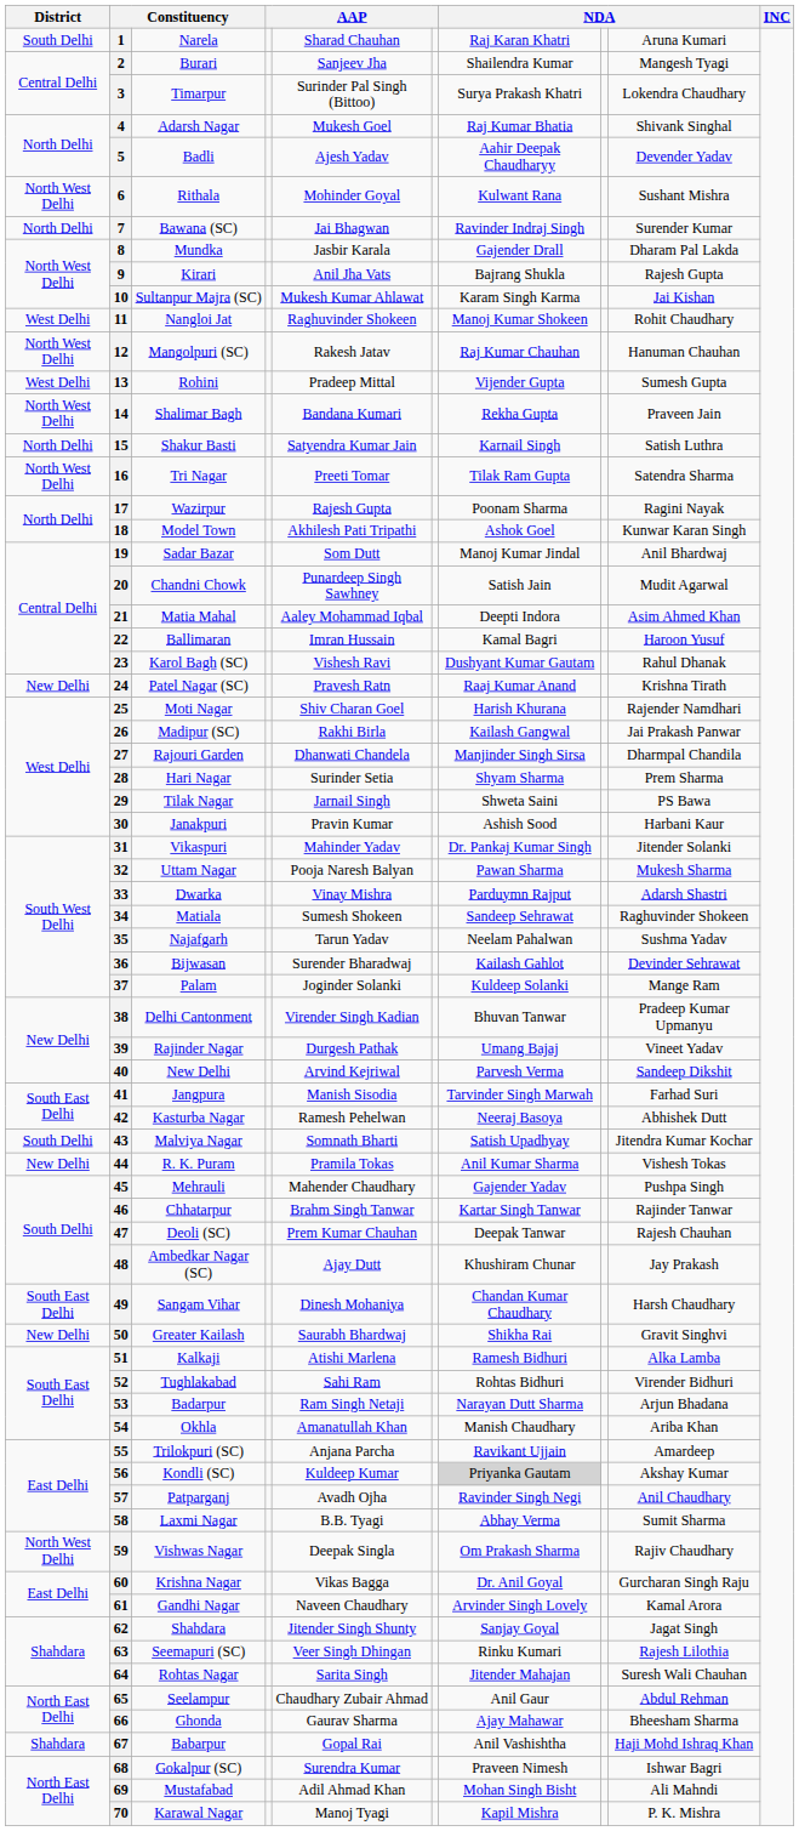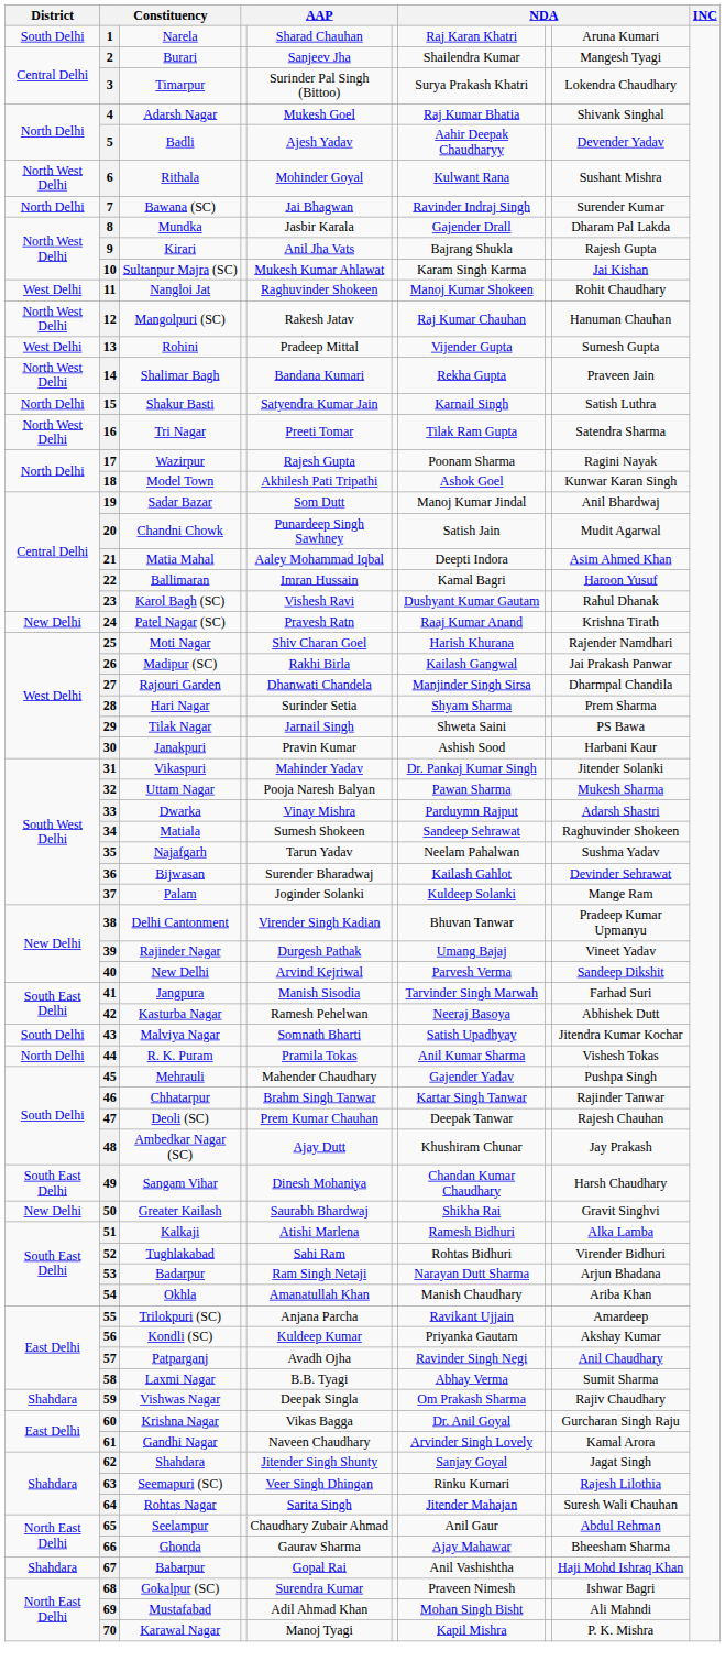 <table class="wikitable mw-collapsible mw-collapsed sortable" style="text-align:center;">
 <tr>
 <th>District</th>
 <th colspan="2">Constituency</th>
 <th colspan="3"><a href='#'>AAP</a></th>
 <th colspan="3"><a href='#'>NDA</a></th>
 <th colspan="3"><a href='#'>INC</a></th>
 </tr>
 <tr>
 <td><a href='#'>South Delhi</a></td>
 <th>1</th>
 <td><a href='#'>Narela</a></td>
 <td></td>
 <td><a href='#'>Sharad Chauhan</a></td>
 <td></td>
 <td><a href='#'>Raj Karan Khatri</a></td>
 <td></td>
 <td>Aruna Kumari</td>
 </tr>
 <tr>
 <td rowspan=2><a href='#'>Central Delhi</a></td>
 <th>2</th>
 <td><a href='#'>Burari</a></td>
 <td></td>
 <td><a href='#'>Sanjeev Jha</a></td>
 <td></td>
 <td>Shailendra Kumar</td>
 <td></td>
 <td>Mangesh Tyagi</td>
 </tr>
 <tr>
 <th>3</th>
 <td><a href='#'>Timarpur</a></td>
 <td></td>
 <td>Surinder Pal Singh (Bittoo)</td>
 <td></td>
 <td>Surya Prakash Khatri</td>
 <td></td>
 <td>Lokendra Chaudhary</td>
 </tr>
 <tr>
 <td rowspan=2><a href='#'>North Delhi</a></td>
 <th>4</th>
 <td><a href='#'>Adarsh Nagar</a></td>
 <td></td>
 <td><a href='#'>Mukesh Goel</a></td>
 <td></td>
 <td><a href='#'>Raj Kumar Bhatia</a></td>
 <td></td>
 <td>Shivank Singhal</td>
 </tr>
 <tr>
 <th>5</th>
 <td><a href='#'>Badli</a></td>
 <td></td>
 <td><a href='#'>Ajesh Yadav</a></td>
 <td></td>
 <td><a href='#'>Aahir Deepak Chaudharyy</a></td>
 <td></td>
 <td><a href='#'>Devender Yadav</a></td>
 </tr>
 <tr>
 <td><a href='#'>North West Delhi</a></td>
 <th>6</th>
 <td><a href='#'>Rithala</a></td>
 <td></td>
 <td><a href='#'>Mohinder Goyal</a></td>
 <td></td>
 <td><a href='#'>Kulwant Rana</a></td>
 <td></td>
 <td>Sushant Mishra</td>
 </tr>
 <tr>
 <td><a href='#'>North Delhi</a></td>
 <th>7</th>
 <td><a href='#'>Bawana</a> (SC)</td>
 <td></td>
 <td><a href='#'>Jai Bhagwan</a></td>
 <td></td>
 <td><a href='#'>Ravinder Indraj Singh</a></td>
 <td></td>
 <td>Surender Kumar</td>
 </tr>
 <tr>
 <td rowspan=3><a href='#'>North West Delhi</a></td>
 <th>8</th>
 <td><a href='#'>Mundka</a></td>
 <td></td>
 <td>Jasbir Karala</td>
 <td></td>
 <td><a href='#'>Gajender Drall</a></td>
 <td></td>
 <td>Dharam Pal Lakda</td>
 </tr>
 <tr>
 <th>9</th>
 <td><a href='#'>Kirari</a></td>
 <td></td>
 <td><a href='#'>Anil Jha Vats</a></td>
 <td></td>
 <td>Bajrang Shukla</td>
 <td></td>
 <td>Rajesh Gupta</td>
 </tr>
 <tr>
 <th>10</th>
 <td><a href='#'>Sultanpur Majra</a> (SC)</td>
 <td></td>
 <td><a href='#'>Mukesh Kumar Ahlawat</a></td>
 <td></td>
 <td>Karam Singh Karma</td>
 <td></td>
 <td><a href='#'>Jai Kishan</a></td>
 </tr>
 <tr>
 <td><a href='#'>West Delhi</a></td>
 <th>11</th>
 <td><a href='#'>Nangloi Jat</a></td>
 <td></td>
 <td><a href='#'>Raghuvinder Shokeen</a></td>
 <td></td>
 <td><a href='#'>Manoj Kumar Shokeen</a></td>
 <td></td>
 <td>Rohit Chaudhary</td>
 </tr>
 <tr>
 <td><a href='#'>North West Delhi</a></td>
 <th>12</th>
 <td><a href='#'>Mangolpuri</a> (SC)</td>
 <td></td>
 <td>Rakesh Jatav</td>
 <td></td>
 <td><a href='#'>Raj Kumar Chauhan</a></td>
 <td></td>
 <td>Hanuman Chauhan</td>
 </tr>
 <tr>
 <td><a href='#'>West Delhi</a></td>
 <th>13</th>
 <td><a href='#'>Rohini</a></td>
 <td></td>
 <td>Pradeep Mittal</td>
 <td></td>
 <td><a href='#'>Vijender Gupta</a></td>
 <td></td>
 <td>Sumesh Gupta</td>
 </tr>
 <tr>
 <td><a href='#'>North West Delhi</a></td>
 <th>14</th>
 <td><a href='#'>Shalimar Bagh</a></td>
 <td></td>
 <td><a href='#'>Bandana Kumari</a></td>
 <td></td>
 <td><a href='#'>Rekha Gupta</a></td>
 <td></td>
 <td>Praveen Jain</td>
 </tr>
 <tr>
 <td><a href='#'>North Delhi</a></td>
 <th>15</th>
 <td><a href='#'>Shakur Basti</a></td>
 <td></td>
 <td><a href='#'>Satyendra Kumar Jain</a></td>
 <td></td>
 <td><a href='#'>Karnail Singh</a></td>
 <td></td>
 <td>Satish Luthra</td>
 </tr>
 <tr>
 <td><a href='#'>North West Delhi</a></td>
 <th>16</th>
 <td><a href='#'>Tri Nagar</a></td>
 <td></td>
 <td><a href='#'>Preeti Tomar</a></td>
 <td></td>
 <td><a href='#'>Tilak Ram Gupta</a></td>
 <td></td>
 <td>Satendra Sharma</td>
 </tr>
 <tr>
 <td rowspan="2"><a href='#'>North Delhi</a></td>
 <th>17</th>
 <td><a href='#'>Wazirpur</a></td>
 <td></td>
 <td><a href='#'>Rajesh Gupta</a></td>
 <td></td>
 <td>Poonam Sharma</td>
 <td></td>
 <td>Ragini Nayak</td>
 </tr>
 <tr>
 <th>18</th>
 <td><a href='#'>Model Town</a></td>
 <td></td>
 <td><a href='#'>Akhilesh Pati Tripathi</a></td>
 <td></td>
 <td><a href='#'>Ashok Goel</a></td>
 <td></td>
 <td>Kunwar Karan Singh</td>
 </tr>
 <tr>
 <td rowspan=5><a href='#'>Central Delhi</a></td>
 <th>19</th>
 <td><a href='#'>Sadar Bazar</a></td>
 <td></td>
 <td><a href='#'>Som Dutt</a></td>
 <td></td>
 <td>Manoj Kumar Jindal</td>
 <td></td>
 <td>Anil Bhardwaj</td>
 </tr>
 <tr>
 <th>20</th>
 <td><a href='#'>Chandni Chowk</a></td>
 <td></td>
 <td><a href='#'>Punardeep Singh Sawhney</a></td>
 <td></td>
 <td>Satish Jain</td>
 <td></td>
 <td>Mudit Agarwal</td>
 </tr>
 <tr>
 <th>21</th>
 <td><a href='#'>Matia Mahal</a></td>
 <td></td>
 <td><a href='#'>Aaley Mohammad Iqbal</a></td>
 <td></td>
 <td>Deepti Indora</td>
 <td></td>
 <td><a href='#'>Asim Ahmed Khan</a></td>
 </tr>
 <tr>
 <th>22</th>
 <td><a href='#'>Ballimaran</a></td>
 <td></td>
 <td><a href='#'>Imran Hussain</a></td>
 <td></td>
 <td>Kamal Bagri</td>
 <td></td>
 <td><a href='#'>Haroon Yusuf</a></td>
 </tr>
 <tr>
 <th>23</th>
 <td><a href='#'>Karol Bagh</a> (SC)</td>
 <td></td>
 <td><a href='#'>Vishesh Ravi</a></td>
 <td></td>
 <td><a href='#'>Dushyant Kumar Gautam</a></td>
 <td></td>
 <td>Rahul Dhanak</td>
 </tr>
 <tr>
 <td><a href='#'>New Delhi</a></td>
 <th>24</th>
 <td><a href='#'>Patel Nagar</a> (SC)</td>
 <td></td>
 <td><a href='#'>Pravesh Ratn</a></td>
 <td></td>
 <td><a href='#'>Raaj Kumar Anand</a></td>
 <td></td>
 <td>Krishna Tirath</td>
 </tr>
 <tr>
 <td rowspan=6><a href='#'>West Delhi</a></td>
 <th>25</th>
 <td><a href='#'>Moti Nagar</a></td>
 <td></td>
 <td><a href='#'>Shiv Charan Goel</a></td>
 <td></td>
 <td><a href='#'>Harish Khurana</a></td>
 <td></td>
 <td>Rajender Namdhari</td>
 </tr>
 <tr>
 <th>26</th>
 <td><a href='#'>Madipur</a> (SC)</td>
 <td></td>
 <td><a href='#'>Rakhi Birla</a></td>
 <td></td>
 <td><a href='#'>Kailash Gangwal</a></td>
 <td></td>
 <td>Jai Prakash Panwar</td>
 </tr>
 <tr>
 <th>27</th>
 <td><a href='#'>Rajouri Garden</a></td>
 <td></td>
 <td><a href='#'>Dhanwati Chandela</a></td>
 <td></td>
 <td><a href='#'>Manjinder Singh Sirsa</a></td>
 <td></td>
 <td>Dharmpal Chandila</td>
 </tr>
 <tr>
 <th>28</th>
 <td><a href='#'>Hari Nagar</a></td>
 <td></td>
 <td>Surinder Setia</td>
 <td></td>
 <td><a href='#'>Shyam Sharma</a></td>
 <td></td>
 <td>Prem Sharma</td>
 </tr>
 <tr>
 <th>29</th>
 <td><a href='#'>Tilak Nagar</a></td>
 <td></td>
 <td><a href='#'>Jarnail Singh</a></td>
 <td></td>
 <td>Shweta Saini</td>
 <td></td>
 <td>PS Bawa</td>
 </tr>
 <tr>
 <th>30</th>
 <td><a href='#'>Janakpuri</a></td>
 <td></td>
 <td>Pravin Kumar</td>
 <td></td>
 <td>Ashish Sood</td>
 <td></td>
 <td>Harbani Kaur</td>
 </tr>
 <tr>
 <td rowspan=7><a href='#'>South West Delhi</a></td>
 <th>31</th>
 <td><a href='#'>Vikaspuri</a></td>
 <td></td>
 <td><a href='#'>Mahinder Yadav</a></td>
 <td></td>
 <td><a href='#'>Dr. Pankaj Kumar Singh</a></td>
 <td></td>
 <td>Jitender Solanki</td>
 </tr>
 <tr>
 <th>32</th>
 <td><a href='#'>Uttam Nagar</a></td>
 <td></td>
 <td>Pooja Naresh Balyan</td>
 <td></td>
 <td><a href='#'>Pawan Sharma</a></td>
 <td></td>
 <td><a href='#'>Mukesh Sharma</a></td>
 </tr>
 <tr>
 <th>33</th>
 <td><a href='#'>Dwarka</a></td>
 <td></td>
 <td><a href='#'>Vinay Mishra</a></td>
 <td></td>
 <td><a href='#'>Parduymn Rajput</a></td>
 <td></td>
 <td><a href='#'>Adarsh Shastri</a></td>
 </tr>
 <tr>
 <th>34</th>
 <td><a href='#'>Matiala</a></td>
 <td></td>
 <td>Sumesh Shokeen</td>
 <td></td>
 <td><a href='#'>Sandeep Sehrawat</a></td>
 <td></td>
 <td>Raghuvinder Shokeen</td>
 </tr>
 <tr>
 <th>35</th>
 <td><a href='#'>Najafgarh</a></td>
 <td></td>
 <td>Tarun Yadav</td>
 <td></td>
 <td>Neelam Pahalwan</td>
 <td></td>
 <td>Sushma Yadav</td>
 </tr>
 <tr>
 <th>36</th>
 <td><a href='#'>Bijwasan</a></td>
 <td></td>
 <td>Surender Bharadwaj</td>
 <td></td>
 <td><a href='#'>Kailash Gahlot</a></td>
 <td></td>
 <td><a href='#'>Devinder Sehrawat</a></td>
 </tr>
 <tr>
 <th>37</th>
 <td><a href='#'>Palam</a></td>
 <td></td>
 <td>Joginder Solanki</td>
 <td></td>
 <td><a href='#'>Kuldeep Solanki</a></td>
 <td></td>
 <td>Mange Ram</td>
 </tr>
 <tr>
 <td rowspan=3><a href='#'>New Delhi</a></td>
 <th>38</th>
 <td><a href='#'>Delhi Cantonment</a></td>
 <td></td>
 <td><a href='#'>Virender Singh Kadian</a></td>
 <td></td>
 <td>Bhuvan Tanwar</td>
 <td></td>
 <td>Pradeep Kumar Upmanyu</td>
 </tr>
 <tr>
 <th>39</th>
 <td><a href='#'>Rajinder Nagar</a></td>
 <td></td>
 <td><a href='#'>Durgesh Pathak</a></td>
 <td></td>
 <td><a href='#'>Umang Bajaj</a></td>
 <td></td>
 <td>Vineet Yadav</td>
 </tr>
 <tr>
 <th>40</th>
 <td><a href='#'>New Delhi</a></td>
 <td></td>
 <td><a href='#'>Arvind Kejriwal</a></td>
 <td></td>
 <td><a href='#'>Parvesh Verma</a></td>
 <td></td>
 <td><a href='#'>Sandeep Dikshit</a></td>
 </tr>
 <tr>
 <td rowspan=2><a href='#'>South East Delhi</a></td>
 <th>41</th>
 <td><a href='#'>Jangpura</a></td>
 <td></td>
 <td><a href='#'>Manish Sisodia</a></td>
 <td></td>
 <td><a href='#'>Tarvinder Singh Marwah</a></td>
 <td></td>
 <td>Farhad Suri</td>
 </tr>
 <tr>
 <th>42</th>
 <td><a href='#'>Kasturba Nagar</a></td>
 <td></td>
 <td>Ramesh Pehelwan</td>
 <td></td>
 <td><a href='#'>Neeraj Basoya</a></td>
 <td></td>
 <td>Abhishek Dutt</td>
 </tr>
 <tr>
 <td><a href='#'>South Delhi</a></td>
 <th>43</th>
 <td><a href='#'>Malviya Nagar</a></td>
 <td></td>
 <td><a href='#'>Somnath Bharti</a></td>
 <td></td>
 <td><a href='#'>Satish Upadhyay</a></td>
 <td></td>
 <td>Jitendra Kumar Kochar</td>
 </tr>
 <tr>
-<td><a href='#'>New Delhi</a></td>
+<td><a href='#'>North Delhi</a></td>
 <th>44</th>
 <td><a href='#'>R. K. Puram</a></td>
 <td></td>
 <td><a href='#'>Pramila Tokas</a></td>
 <td></td>
 <td><a href='#'>Anil Kumar Sharma</a></td>
 <td></td>
 <td>Vishesh Tokas</td>
 </tr>
 <tr>
 <td rowspan=4><a href='#'>South Delhi</a></td>
 <th>45</th>
 <td><a href='#'>Mehrauli</a></td>
 <td></td>
 <td>Mahender Chaudhary</td>
 <td></td>
 <td><a href='#'>Gajender Yadav</a></td>
 <td></td>
 <td>Pushpa Singh</td>
 </tr>
 <tr>
 <th>46</th>
 <td><a href='#'>Chhatarpur</a></td>
 <td></td>
 <td><a href='#'>Brahm Singh Tanwar</a></td>
 <td></td>
 <td><a href='#'>Kartar Singh Tanwar</a></td>
 <td></td>
 <td>Rajinder Tanwar</td>
 </tr>
 <tr>
 <th>47</th>
 <td><a href='#'>Deoli</a> (SC)</td>
 <td></td>
 <td><a href='#'>Prem Kumar Chauhan</a></td>
 <td></td>
 <td>Deepak Tanwar</td>
 <td></td>
 <td>Rajesh Chauhan</td>
 </tr>
 <tr>
 <th>48</th>
 <td><a href='#'>Ambedkar Nagar</a> (SC)</td>
 <td></td>
 <td><a href='#'>Ajay Dutt</a></td>
 <td></td>
 <td>Khushiram Chunar</td>
 <td></td>
 <td>Jay Prakash</td>
 </tr>
 <tr>
 <td><a href='#'>South East Delhi</a></td>
 <th>49</th>
 <td><a href='#'>Sangam Vihar</a></td>
 <td></td>
 <td><a href='#'>Dinesh Mohaniya</a></td>
 <td></td>
 <td><a href='#'>Chandan Kumar Chaudhary</a></td>
 <td></td>
 <td>Harsh Chaudhary</td>
 </tr>
 <tr>
 <td><a href='#'>New Delhi</a></td>
 <th>50</th>
 <td><a href='#'>Greater Kailash</a></td>
 <td></td>
 <td><a href='#'>Saurabh Bhardwaj</a></td>
 <td></td>
 <td><a href='#'>Shikha Rai</a></td>
 <td></td>
 <td>Gravit Singhvi</td>
 </tr>
 <tr>
 <td rowspan=4><a href='#'>South East Delhi</a></td>
 <th>51</th>
 <td><a href='#'>Kalkaji</a></td>
 <td></td>
 <td><a href='#'>Atishi Marlena</a></td>
 <td></td>
 <td><a href='#'>Ramesh Bidhuri</a></td>
 <td></td>
 <td><a href='#'>Alka Lamba</a></td>
 </tr>
 <tr>
 <th>52</th>
 <td><a href='#'>Tughlakabad</a></td>
 <td></td>
 <td><a href='#'>Sahi Ram</a></td>
 <td></td>
 <td>Rohtas Bidhuri</td>
 <td></td>
 <td>Virender Bidhuri</td>
 </tr>
 <tr>
 <th>53</th>
 <td><a href='#'>Badarpur</a></td>
 <td></td>
 <td><a href='#'>Ram Singh Netaji</a></td>
 <td></td>
 <td><a href='#'>Narayan Dutt Sharma</a></td>
 <td></td>
 <td>Arjun Bhadana</td>
 </tr>
 <tr>
 <th>54</th>
 <td><a href='#'>Okhla</a></td>
 <td></td>
 <td><a href='#'>Amanatullah Khan</a></td>
 <td></td>
 <td>Manish Chaudhary</td>
 <td></td>
 <td>Ariba Khan</td>
 </tr>
 <tr>
 <td rowspan=4><a href='#'>East Delhi</a></td>
 <th>55</th>
 <td><a href='#'>Trilokpuri</a> (SC)</td>
 <td></td>
 <td>Anjana Parcha</td>
 <td></td>
 <td><a href='#'>Ravikant Ujjain</a></td>
 <td></td>
 <td>Amardeep</td>
 </tr>
 <tr>
 <th>56</th>
 <td><a href='#'>Kondli</a> (SC)</td>
 <td></td>
 <td><a href='#'>Kuldeep Kumar</a></td>
 <td></td>
-<td style="background: lightgrey;">Priyanka Gautam</td>
+<td>Priyanka Gautam</td>
 <td></td>
 <td>Akshay Kumar</td>
 </tr>
 <tr>
 <th>57</th>
 <td><a href='#'>Patparganj</a></td>
 <td></td>
 <td>Avadh Ojha</td>
 <td></td>
 <td><a href='#'>Ravinder Singh Negi</a></td>
 <td></td>
 <td><a href='#'>Anil Chaudhary</a></td>
 </tr>
 <tr>
 <th>58</th>
 <td><a href='#'>Laxmi Nagar</a></td>
 <td></td>
 <td>B.B. Tyagi</td>
 <td></td>
 <td><a href='#'>Abhay Verma</a></td>
 <td></td>
 <td>Sumit Sharma</td>
 </tr>
 <tr>
-<td><a href='#'>North West Delhi</a></td>
+<td><a href='#'>Shahdara</a></td>
 <th>59</th>
 <td><a href='#'>Vishwas Nagar</a></td>
 <td></td>
 <td>Deepak Singla</td>
 <td></td>
 <td><a href='#'>Om Prakash Sharma</a></td>
 <td></td>
 <td>Rajiv Chaudhary</td>
 </tr>
 <tr>
 <td rowspan=2><a href='#'>East Delhi</a></td>
 <th>60</th>
 <td><a href='#'>Krishna Nagar</a></td>
 <td></td>
 <td>Vikas Bagga</td>
 <td></td>
 <td><a href='#'>Dr. Anil Goyal</a></td>
 <td></td>
 <td>Gurcharan Singh Raju</td>
 </tr>
 <tr>
 <th>61</th>
 <td><a href='#'>Gandhi Nagar</a></td>
 <td></td>
 <td>Naveen Chaudhary</td>
 <td></td>
 <td><a href='#'>Arvinder Singh Lovely</a></td>
 <td></td>
 <td>Kamal Arora</td>
 </tr>
 <tr>
 <td rowspan=3><a href='#'>Shahdara</a></td>
 <th>62</th>
 <td><a href='#'>Shahdara</a></td>
 <td></td>
 <td><a href='#'>Jitender Singh Shunty</a></td>
 <td></td>
 <td><a href='#'>Sanjay Goyal</a></td>
 <td></td>
 <td>Jagat Singh</td>
 </tr>
 <tr>
 <th>63</th>
 <td><a href='#'>Seemapuri</a> (SC)</td>
 <td></td>
 <td><a href='#'>Veer Singh Dhingan</a></td>
 <td></td>
 <td>Rinku Kumari</td>
 <td></td>
 <td><a href='#'>Rajesh Lilothia</a></td>
 </tr>
 <tr>
 <th>64</th>
 <td><a href='#'>Rohtas Nagar</a></td>
 <td></td>
 <td><a href='#'>Sarita Singh</a></td>
 <td></td>
 <td><a href='#'>Jitender Mahajan</a></td>
 <td></td>
 <td>Suresh Wali Chauhan</td>
 </tr>
 <tr>
 <td rowspan=2><a href='#'>North East Delhi</a></td>
 <th>65</th>
 <td><a href='#'>Seelampur</a></td>
 <td></td>
 <td>Chaudhary Zubair Ahmad</td>
 <td></td>
 <td>Anil Gaur</td>
 <td></td>
 <td><a href='#'>Abdul Rehman</a></td>
 </tr>
 <tr>
 <th>66</th>
 <td><a href='#'>Ghonda</a></td>
 <td></td>
 <td>Gaurav Sharma</td>
 <td></td>
 <td><a href='#'>Ajay Mahawar</a></td>
 <td></td>
 <td>Bheesham Sharma</td>
 </tr>
 <tr>
 <td><a href='#'>Shahdara</a></td>
 <th>67</th>
 <td><a href='#'>Babarpur</a></td>
 <td></td>
 <td><a href='#'>Gopal Rai</a></td>
 <td></td>
 <td>Anil Vashishtha</td>
 <td></td>
 <td><a href='#'>Haji Mohd Ishraq Khan</a></td>
 </tr>
 <tr>
 <td rowspan="3"><a href='#'>North East Delhi</a></td>
 <th>68</th>
 <td><a href='#'>Gokalpur</a> (SC)</td>
 <td></td>
 <td><a href='#'>Surendra Kumar</a></td>
 <td></td>
 <td>Praveen Nimesh</td>
 <td></td>
 <td>Ishwar Bagri</td>
 </tr>
 <tr>
 <th>69</th>
 <td><a href='#'>Mustafabad</a></td>
 <td></td>
 <td>Adil Ahmad Khan</td>
 <td></td>
 <td><a href='#'>Mohan Singh Bisht</a></td>
 <td></td>
 <td>Ali Mahndi</td>
 </tr>
 <tr>
 <th>70</th>
 <td><a href='#'>Karawal Nagar</a></td>
 <td></td>
 <td>Manoj Tyagi</td>
 <td></td>
 <td><a href='#'>Kapil Mishra</a></td>
 <td></td>
 <td>P. K. Mishra</td>
 </tr>
 </table>
